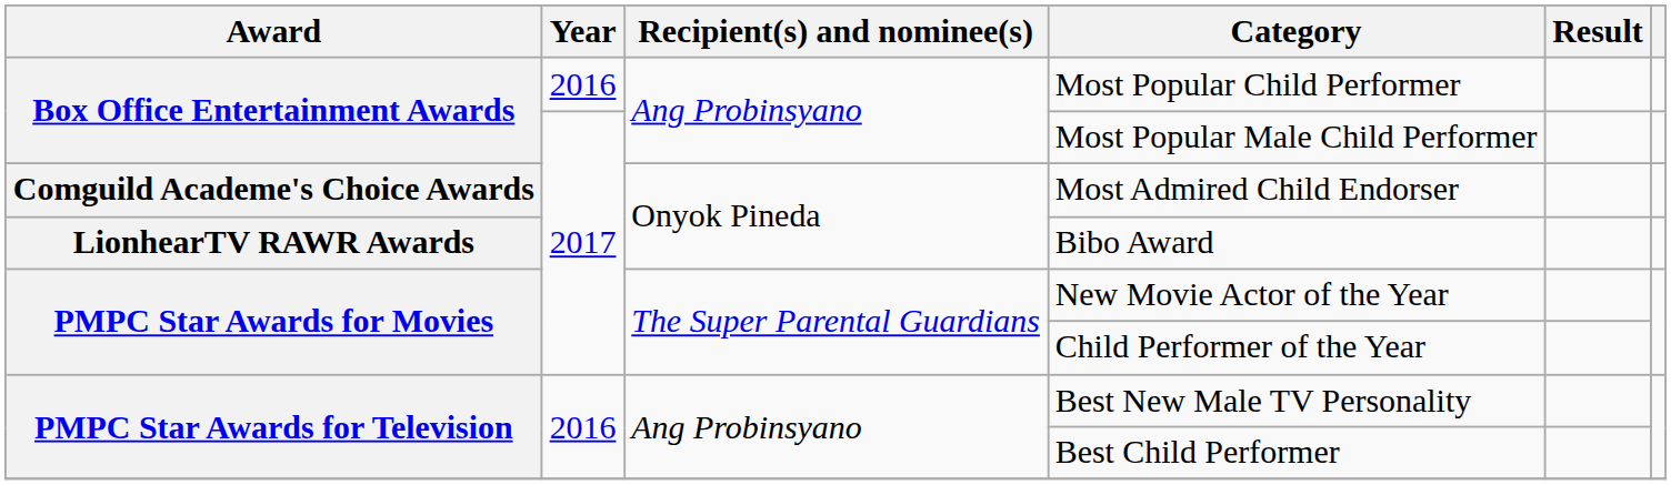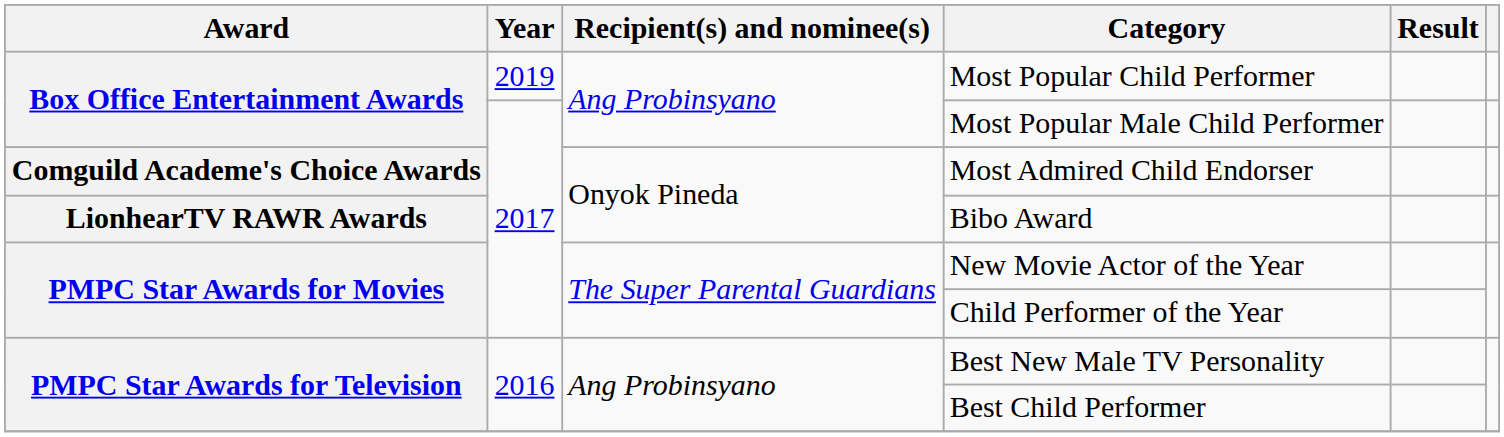 <table class="wikitable sortable plainrowheaders">
 <tr>
 <th scope="col">Award</th>
 <th scope="col">Year</th>
 <th scope="col">Recipient(s) and nominee(s)</th>
 <th scope="col">Category</th>
 <th scope="col">Result</th>
 <th scope="col" class="unsortable"></th>
 </tr>
 <tr>
 <th scope="row" rowspan="2"><a href='#'>Box Office Entertainment Awards</a></th>
-<td><a href='#'>2016</a></td>
+<td><a href='#'>2019</a></td>
 <td rowspan="2"><em><a href='#'>Ang Probinsyano</a></em></td>
 <td>Most Popular Child Performer</td>
 <td></td>
 <td style="text-align:center;"></td>
 </tr>
 <tr>
 <td rowspan="5"><a href='#'>2017</a></td>
 <td>Most Popular Male Child Performer</td>
 <td></td>
 <td style="text-align:center;"></td>
 </tr>
 <tr>
 <th scope="row">Comguild Academe's Choice Awards</th>
 <td rowspan="2">Onyok Pineda</td>
 <td>Most Admired Child Endorser</td>
 <td></td>
 <td style="text-align:center;"></td>
 </tr>
 <tr>
 <th scope="row">LionhearTV RAWR Awards</th>
 <td>Bibo Award</td>
 <td></td>
 <td style="text-align:center;"></td>
 </tr>
 <tr>
 <th scope="row" rowspan="2"><a href='#'>PMPC Star Awards for Movies</a></th>
 <td rowspan="2"><em><a href='#'>The Super Parental Guardians</a></em></td>
 <td>New Movie Actor of the Year</td>
 <td></td>
 <td rowspan="2" style="text-align:center;"></td>
 </tr>
 <tr>
 <td>Child Performer of the Year</td>
 <td></td>
 </tr>
 <tr>
 <th scope="row" rowspan="2"><a href='#'>PMPC Star Awards for Television</a></th>
 <td rowspan="2"><a href='#'>2016</a></td>
 <td rowspan="2"><em>Ang Probinsyano</em></td>
 <td>Best New Male TV Personality</td>
 <td></td>
 <td rowspan="2" style="text-align:center;"></td>
 </tr>
 <tr>
 <td>Best Child Performer</td>
 <td></td>
 </tr>
 <tr>
 </tr>
 </table>
